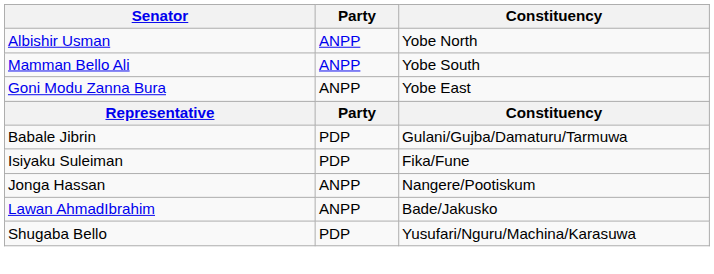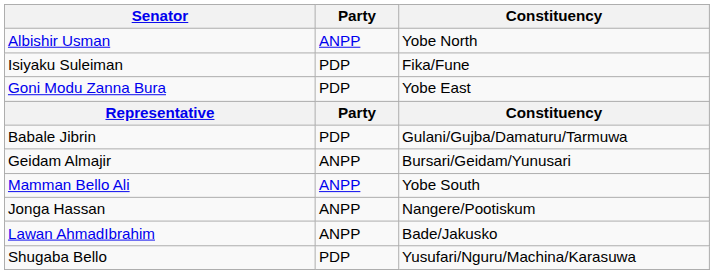 <table class="wikitable">
 <tr>
 <th style="width:20em;"><a href='#'>Senator</a></th>
 <th style="width:5em;">Party</th>
 <th style="width:20em;">Constituency</th>
 </tr>
 <tr>
 <td><a href='#'>Albishir Usman</a></td>
 <td><a href='#'>ANPP</a></td>
 <td>Yobe North</td>
 </tr>
 <tr>
-<td><a href='#'>Mamman Bello Ali</a></td>
-<td><a href='#'>ANPP</a></td>
-<td>Yobe South</td>
+<td>Isiyaku Suleiman</td>
+<td>PDP</td>
+<td>Fika/Fune</td>
 </tr>
 <tr>
 <td><a href='#'>Goni Modu Zanna Bura</a></td>
-<td>ANPP</td>
+<td>PDP</td>
 <td>Yobe East</td>
 </tr>
 <tr>
 <th><a href='#'>Representative</a></th>
 <th>Party</th>
 <th>Constituency</th>
 </tr>
 <tr>
 <td>Babale Jibrin</td>
 <td>PDP</td>
 <td>Gulani/Gujba/Damaturu/Tarmuwa</td>
 </tr>
 <tr>
-<td>Isiyaku Suleiman</td>
-<td>PDP</td>
-<td>Fika/Fune</td>
+<td>Geidam Almajir</td>
+<td>ANPP</td>
+<td>Bursari/Geidam/Yunusari</td>
+</tr>
+<tr>
+<td><a href='#'>Mamman Bello Ali</a></td>
+<td><a href='#'>ANPP</a></td>
+<td>Yobe South</td>
 </tr>
 <tr>
 <td>Jonga Hassan</td>
 <td>ANPP</td>
 <td>Nangere/Pootiskum</td>
 </tr>
 <tr>
 <td><a href='#'>Lawan AhmadIbrahim</a></td>
 <td>ANPP</td>
 <td>Bade/Jakusko</td>
 </tr>
 <tr>
 <td>Shugaba Bello</td>
 <td>PDP</td>
 <td>Yusufari/Nguru/Machina/Karasuwa</td>
 </tr>
 </table>
